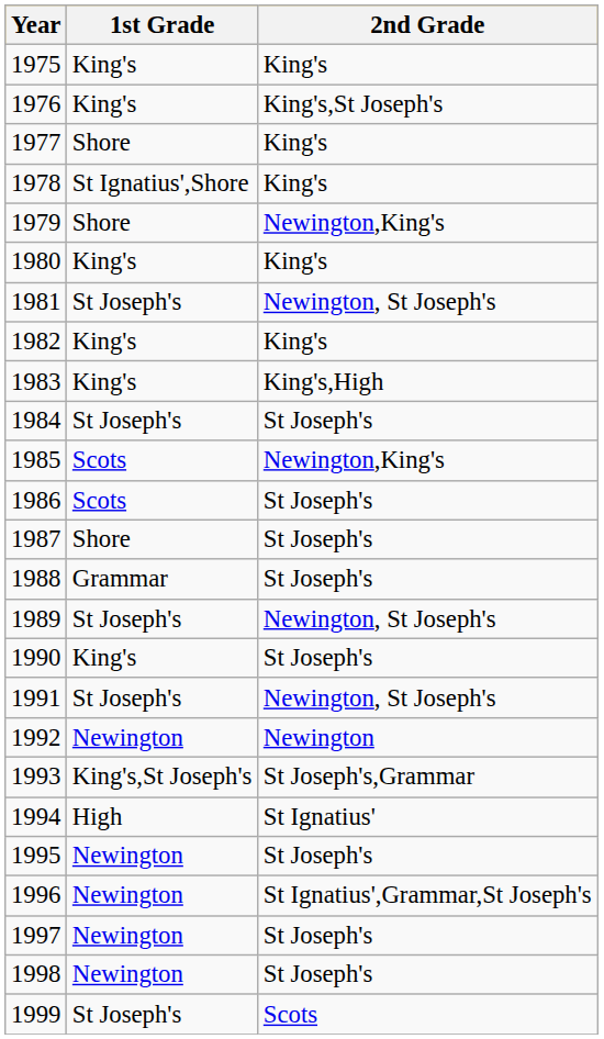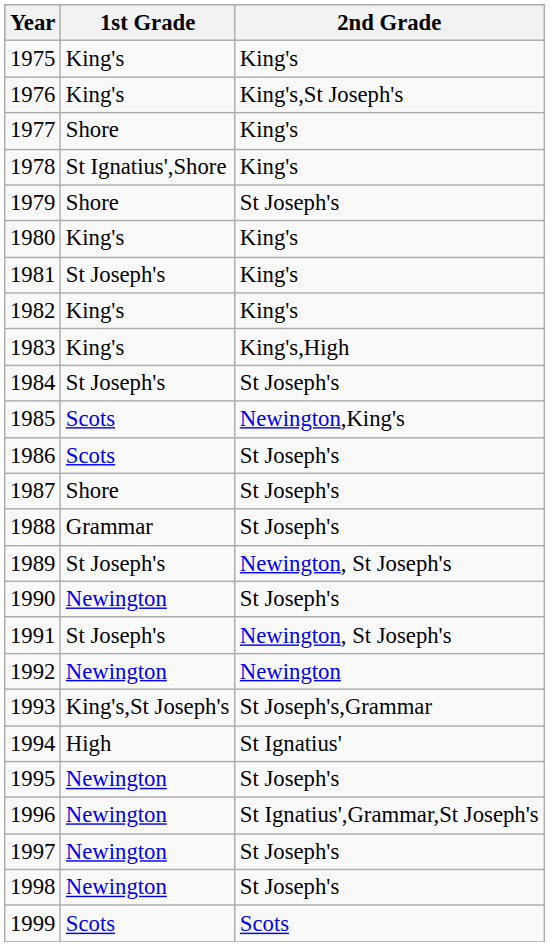 <table class="wikitable sortable">
 <tr bgcolor="#FFCC33">
 <th scope="col">Year</th>
 <th scope="col">1st Grade</th>
 <th scope="col">2nd Grade</th>
 </tr>
 <tr>
 <td>1975</td>
 <td>King's</td>
 <td>King's</td>
 </tr>
 <tr>
 <td>1976</td>
 <td>King's</td>
 <td>King's,St Joseph's</td>
 </tr>
 <tr>
 <td>1977</td>
 <td>Shore</td>
 <td>King's</td>
 </tr>
 <tr>
 <td>1978</td>
 <td>St Ignatius',Shore</td>
 <td>King's</td>
 </tr>
 <tr>
 <td>1979</td>
 <td>Shore</td>
-<td><a href='#'>Newington</a>,King's</td>
+<td>St Joseph's</td>
 </tr>
 <tr>
 <td>1980</td>
 <td>King's</td>
 <td>King's</td>
 </tr>
 <tr>
 <td>1981</td>
 <td>St Joseph's</td>
-<td><a href='#'>Newington</a>, St Joseph's</td>
+<td>King's</td>
 </tr>
 <tr>
 <td>1982</td>
 <td>King's</td>
 <td>King's</td>
 </tr>
 <tr>
 <td>1983</td>
 <td>King's</td>
 <td>King's,High</td>
 </tr>
 <tr>
 <td>1984</td>
 <td>St Joseph's</td>
 <td>St Joseph's</td>
 </tr>
 <tr>
 <td>1985</td>
 <td><a href='#'>Scots</a></td>
 <td><a href='#'>Newington</a>,King's</td>
 </tr>
 <tr>
 <td>1986</td>
 <td><a href='#'>Scots</a></td>
 <td>St Joseph's</td>
 </tr>
 <tr>
 <td>1987</td>
 <td>Shore</td>
 <td>St Joseph's</td>
 </tr>
 <tr>
 <td>1988</td>
 <td>Grammar</td>
 <td>St Joseph's</td>
 </tr>
 <tr>
 <td>1989</td>
 <td>St Joseph's</td>
 <td><a href='#'>Newington</a>, St Joseph's</td>
 </tr>
 <tr>
 <td>1990</td>
-<td>King's</td>
+<td><a href='#'>Newington</a></td>
 <td>St Joseph's</td>
 </tr>
 <tr>
 <td>1991</td>
 <td>St Joseph's</td>
 <td><a href='#'>Newington</a>, St Joseph's</td>
 </tr>
 <tr>
 <td>1992</td>
 <td><a href='#'>Newington</a></td>
 <td><a href='#'>Newington</a></td>
 </tr>
 <tr>
 <td>1993</td>
 <td>King's,St Joseph's</td>
 <td>St Joseph's,Grammar</td>
 </tr>
 <tr>
 <td>1994</td>
 <td>High</td>
 <td>St Ignatius'</td>
 </tr>
 <tr>
 <td>1995</td>
 <td><a href='#'>Newington</a></td>
 <td>St Joseph's</td>
 </tr>
 <tr>
 <td>1996</td>
 <td><a href='#'>Newington</a></td>
 <td>St Ignatius',Grammar,St Joseph's</td>
 </tr>
 <tr>
 <td>1997</td>
 <td><a href='#'>Newington</a></td>
 <td>St Joseph's</td>
 </tr>
 <tr>
 <td>1998</td>
 <td><a href='#'>Newington</a></td>
 <td>St Joseph's</td>
 </tr>
 <tr>
 <td>1999</td>
-<td>St Joseph's</td>
+<td><a href='#'>Scots</a></td>
 <td><a href='#'>Scots</a></td>
 </tr>
 </table>
